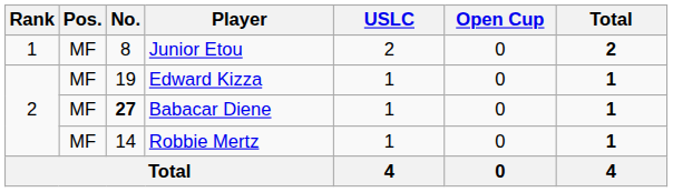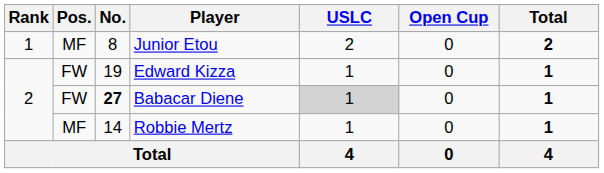 <table class="wikitable sortable nowrap" style="text-align:center; font-size:96%;">
 <tr>
 <th>Rank</th>
 <th>Pos.</th>
 <th>No.</th>
 <th width=150>Player</th>
 <th width=85><a href='#'>USLC</a></th>
 <th width=85><a href='#'>Open Cup</a></th>
 <th width=85>Total</th>
 </tr>
 <tr>
 <td>1</td>
 <td>MF</td>
 <td>8</td>
 <td style="text-align:left"> <a href='#'>Junior Etou</a></td>
 <td>2</td>
 <td>0</td>
 <td><strong>2</strong></td>
 </tr>
 <tr>
 <td rowspan=3>2</td>
-<td>MF</td>
+<td>FW</td>
 <td>19</td>
 <td style="text-align:left"> <a href='#'>Edward Kizza</a></td>
 <td>1</td>
 <td>0</td>
 <td><strong>1</strong></td>
 </tr>
 <tr>
-<td>MF</td>
+<td>FW</td>
 <td><strong>27</strong></td>
 <td style="text-align:left"> <a href='#'>Babacar Diene</a></td>
-<td>1</td>
+<td style="background: lightgrey;">1</td>
 <td>0</td>
 <td><strong>1</strong></td>
 </tr>
 <tr>
 <td>MF</td>
 <td>14</td>
 <td style="text-align:left"> <a href='#'>Robbie Mertz</a></td>
 <td>1</td>
 <td>0</td>
 <td><strong>1</strong></td>
 </tr>
 <tr>
 <th colspan="4">Total</th>
 <th>4</th>
 <th>0</th>
 <th>4</th>
 </tr>
 </table>
